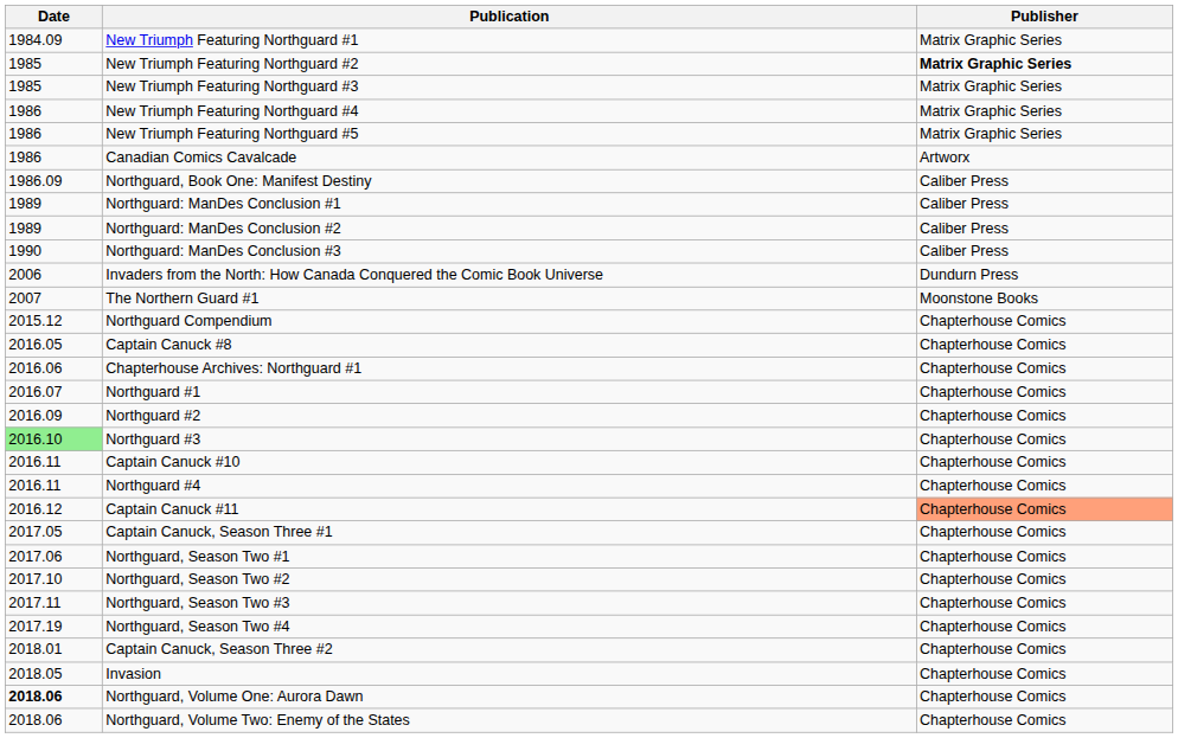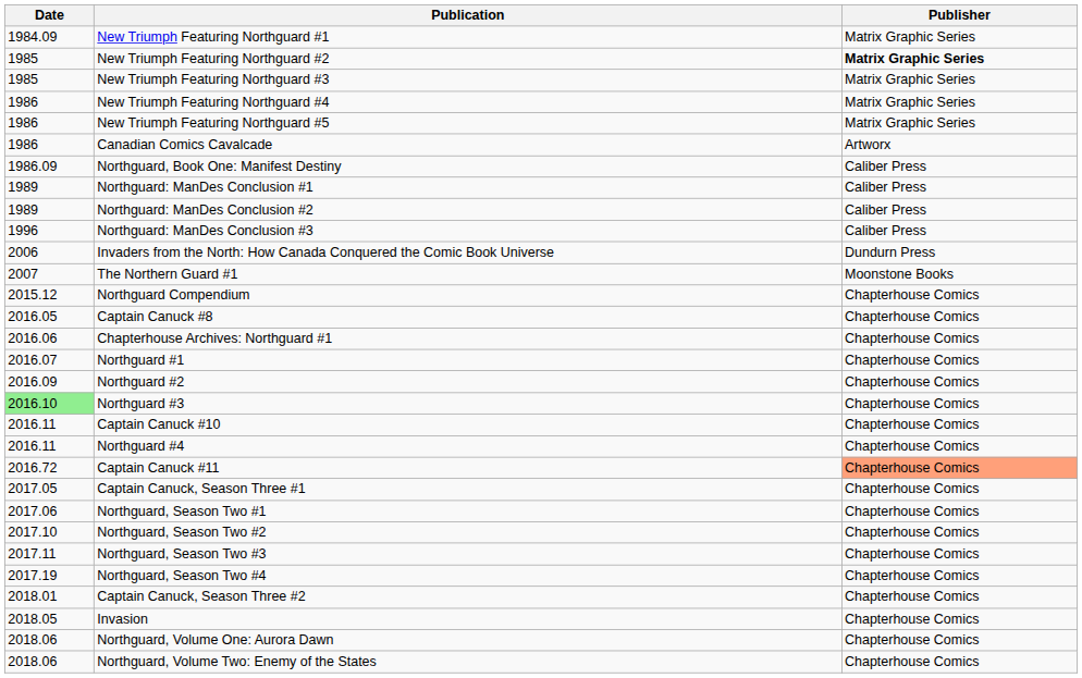 <table class="wikitable sortable" style="width:100%; margin-right:0">
 <tr>
 <th>Date</th>
 <th>Publication</th>
 <th>Publisher</th>
 </tr>
 <tr>
 <td>1984.09</td>
 <td><a href='#'>New Triumph</a> Featuring Northguard #1</td>
 <td>Matrix Graphic Series</td>
 </tr>
 <tr>
 <td>1985</td>
 <td>New Triumph Featuring Northguard #2</td>
 <td><strong>Matrix Graphic Series</strong></td>
 </tr>
 <tr>
 <td>1985</td>
 <td>New Triumph Featuring Northguard #3</td>
 <td>Matrix Graphic Series</td>
 </tr>
 <tr>
 <td>1986</td>
 <td>New Triumph Featuring Northguard #4</td>
 <td>Matrix Graphic Series</td>
 </tr>
 <tr>
 <td>1986</td>
 <td>New Triumph Featuring Northguard #5</td>
 <td>Matrix Graphic Series</td>
 </tr>
 <tr>
 <td>1986</td>
 <td>Canadian Comics Cavalcade</td>
 <td>Artworx</td>
 </tr>
 <tr>
 <td>1986.09</td>
 <td>Northguard, Book One: Manifest Destiny</td>
 <td>Caliber Press</td>
 </tr>
 <tr>
 <td>1989</td>
 <td>Northguard: ManDes Conclusion #1</td>
 <td>Caliber Press</td>
 </tr>
 <tr>
 <td>1989</td>
 <td>Northguard: ManDes Conclusion #2</td>
 <td>Caliber Press</td>
 </tr>
 <tr>
-<td>1990</td>
+<td>1996</td>
 <td>Northguard: ManDes Conclusion #3</td>
 <td>Caliber Press</td>
 </tr>
 <tr>
 <td>2006</td>
 <td>Invaders from the North: How Canada Conquered the Comic Book Universe</td>
 <td>Dundurn Press</td>
 </tr>
 <tr>
 <td>2007</td>
 <td>The Northern Guard #1</td>
 <td>Moonstone Books</td>
 </tr>
 <tr>
 <td>2015.12</td>
 <td>Northguard Compendium</td>
 <td>Chapterhouse Comics</td>
 </tr>
 <tr>
 <td>2016.05</td>
 <td>Captain Canuck #8</td>
 <td>Chapterhouse Comics</td>
 </tr>
 <tr>
 <td>2016.06</td>
 <td>Chapterhouse Archives: Northguard #1</td>
 <td>Chapterhouse Comics</td>
 </tr>
 <tr>
 <td>2016.07</td>
 <td>Northguard #1</td>
 <td>Chapterhouse Comics</td>
 </tr>
 <tr>
 <td>2016.09</td>
 <td>Northguard #2</td>
 <td>Chapterhouse Comics</td>
 </tr>
 <tr>
 <td style="background: lightgreen;">2016.10</td>
 <td>Northguard #3</td>
 <td>Chapterhouse Comics</td>
 </tr>
 <tr>
 <td>2016.11</td>
 <td>Captain Canuck #10</td>
 <td>Chapterhouse Comics</td>
 </tr>
 <tr>
 <td>2016.11</td>
 <td>Northguard #4</td>
 <td>Chapterhouse Comics</td>
 </tr>
 <tr>
-<td>2016.12</td>
+<td>2016.72</td>
 <td>Captain Canuck #11</td>
 <td style="background: lightsalmon;">Chapterhouse Comics</td>
 </tr>
 <tr>
 <td>2017.05</td>
 <td>Captain Canuck, Season Three #1</td>
 <td>Chapterhouse Comics</td>
 </tr>
 <tr>
 <td>2017.06</td>
 <td>Northguard, Season Two #1</td>
 <td>Chapterhouse Comics</td>
 </tr>
 <tr>
 <td>2017.10</td>
 <td>Northguard, Season Two #2</td>
 <td>Chapterhouse Comics</td>
 </tr>
 <tr>
 <td>2017.11</td>
 <td>Northguard, Season Two #3</td>
 <td>Chapterhouse Comics</td>
 </tr>
 <tr>
 <td>2017.19</td>
 <td>Northguard, Season Two #4</td>
 <td>Chapterhouse Comics</td>
 </tr>
 <tr>
 <td>2018.01</td>
 <td>Captain Canuck, Season Three #2</td>
 <td>Chapterhouse Comics</td>
 </tr>
 <tr>
 <td>2018.05</td>
 <td>Invasion</td>
 <td>Chapterhouse Comics</td>
 </tr>
 <tr>
-<td><strong>2018.06</strong></td>
+<td>2018.06</td>
 <td>Northguard, Volume One: Aurora Dawn</td>
 <td>Chapterhouse Comics</td>
 </tr>
 <tr>
 <td>2018.06</td>
 <td>Northguard, Volume Two: Enemy of the States</td>
 <td>Chapterhouse Comics</td>
 </tr>
 </table>
